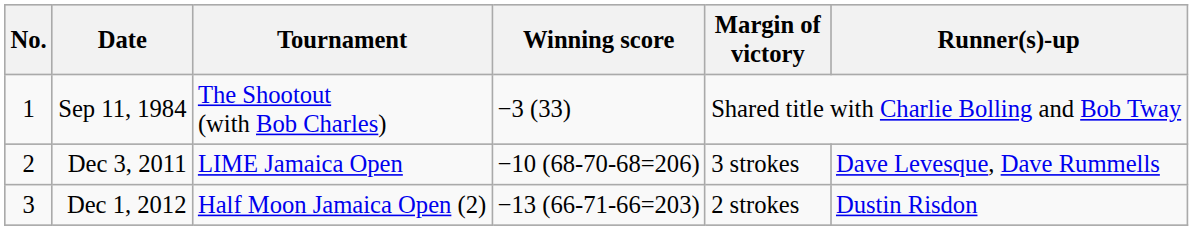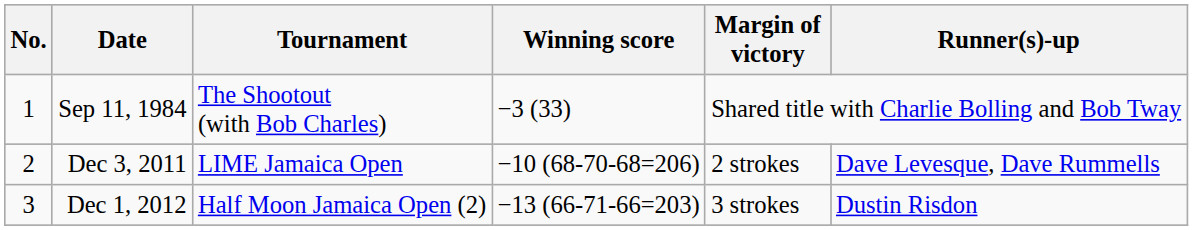 <table class="wikitable" style="font-size:95%;">
 <tr>
 <th>No.</th>
 <th>Date</th>
 <th>Tournament</th>
 <th>Winning score</th>
 <th>Margin of<br>victory</th>
 <th>Runner(s)-up</th>
 </tr>
 <tr>
 <td align=center>1</td>
 <td align=right>Sep 11, 1984</td>
 <td><a href='#'>The Shootout</a><br>(with  <a href='#'>Bob Charles</a>)</td>
 <td>−3 (33)</td>
 <td colspan=2>Shared title with  <a href='#'>Charlie Bolling</a> and  <a href='#'>Bob Tway</a></td>
 </tr>
 <tr>
 <td align=center>2</td>
 <td align=right>Dec 3, 2011</td>
 <td><a href='#'>LIME Jamaica Open</a></td>
 <td>−10 (68-70-68=206)</td>
-<td>3 strokes</td>
+<td>2 strokes</td>
 <td> <a href='#'>Dave Levesque</a>,  <a href='#'>Dave Rummells</a></td>
 </tr>
 <tr>
 <td align=center>3</td>
 <td align=right>Dec 1, 2012</td>
 <td><a href='#'>Half Moon Jamaica Open</a> (2)</td>
 <td>−13 (66-71-66=203)</td>
-<td>2 strokes</td>
+<td>3 strokes</td>
 <td> <a href='#'>Dustin Risdon</a></td>
 </tr>
 </table>
